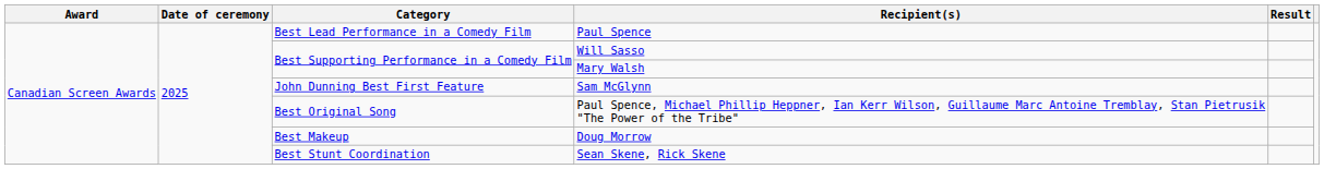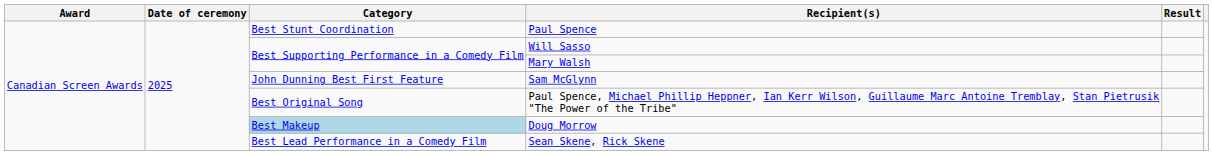 <table class="wikitable sortable plainrowheaders">
 <tr>
 <th scope="col">Award</th>
 <th scope="col">Date of ceremony</th>
 <th scope="col">Category</th>
 <th scope="col">Recipient(s)</th>
 <th scope="col">Result</th>
 <th scope="col" class="unsortable"></th>
 </tr>
 <tr>
 <td rowspan=7><a href='#'>Canadian Screen Awards</a></td>
 <td rowspan=7><a href='#'>2025</a></td>
-<td><a href='#'>Best Lead Performance in a Comedy Film</a></td>
+<td><a href='#'>Best Stunt Coordination</a></td>
 <td><a href='#'>Paul Spence</a></td>
 <td></td>
 <td rowspan=7></td>
 </tr>
 <tr>
 <td rowspan=2><a href='#'>Best Supporting Performance in a Comedy Film</a></td>
 <td><a href='#'>Will Sasso</a></td>
 <td></td>
 </tr>
 <tr>
 <td><a href='#'>Mary Walsh</a></td>
 <td></td>
 </tr>
 <tr>
 <td><a href='#'>John Dunning Best First Feature</a></td>
 <td><a href='#'>Sam McGlynn</a></td>
 <td></td>
 </tr>
 <tr>
 <td><a href='#'>Best Original Song</a></td>
 <td>Paul Spence, <a href='#'>Michael Phillip Heppner</a>, <a href='#'>Ian Kerr Wilson</a>, <a href='#'>Guillaume Marc Antoine Tremblay</a>, <a href='#'>Stan Pietrusik</a><br>"The Power of the Tribe"</td>
 <td></td>
 </tr>
 <tr>
-<td><a href='#'>Best Makeup</a></td>
+<td style="background: lightblue;"><a href='#'>Best Makeup</a></td>
 <td><a href='#'>Doug Morrow</a></td>
 <td></td>
 </tr>
 <tr>
-<td><a href='#'>Best Stunt Coordination</a></td>
+<td><a href='#'>Best Lead Performance in a Comedy Film</a></td>
 <td><a href='#'>Sean Skene</a>, <a href='#'>Rick Skene</a></td>
 <td></td>
 </tr>
 </table>
